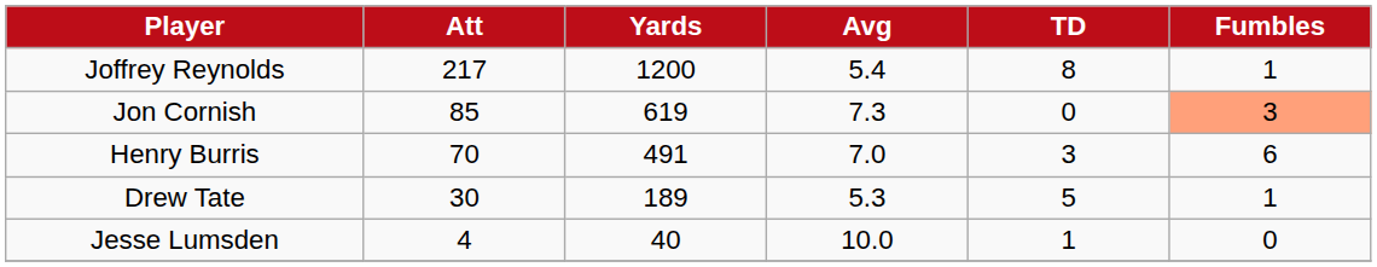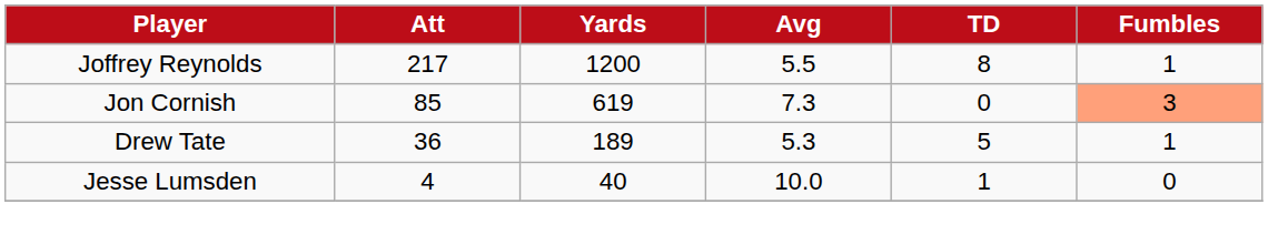 <table class="wikitable sortable">
 <tr>
 <th style="background:#bd0d18;color:white;" width="16%">Player</th>
 <th style="background:#bd0d18;color:white;" width="9%">Att</th>
 <th style="background:#bd0d18;color:white;" width="9%">Yards</th>
 <th style="background:#bd0d18;color:white;" width="9%">Avg</th>
 <th style="background:#bd0d18;color:white;" width="9%">TD</th>
 <th style="background:#bd0d18;color:white;" width="9%">Fumbles</th>
 </tr>
 <tr align="center">
 <td>Joffrey Reynolds</td>
 <td>217</td>
 <td>1200</td>
-<td>5.4</td>
+<td>5.5</td>
 <td>8</td>
 <td>1</td>
 </tr>
 <tr align="center">
 <td>Jon Cornish</td>
 <td>85</td>
 <td>619</td>
 <td>7.3</td>
 <td>0</td>
 <td style="background: lightsalmon;">3</td>
 </tr>
 <tr align="center">
-<td>Henry Burris</td>
-<td>70</td>
-<td>491</td>
-<td>7.0</td>
-<td>3</td>
-<td>6</td>
-</tr>
-<tr align="center">
 <td>Drew Tate</td>
-<td>30</td>
+<td>36</td>
 <td>189</td>
 <td>5.3</td>
 <td>5</td>
 <td>1</td>
 </tr>
 <tr align="center">
 <td>Jesse Lumsden</td>
 <td>4</td>
 <td>40</td>
 <td>10.0</td>
 <td>1</td>
 <td>0</td>
 </tr>
 <tr align="center">
 </tr>
 </table>
